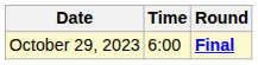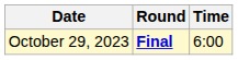 <table class="wikitable">
 <tr>
 <th>Date</th>
+<th>Round</th>
 <th>Time</th>
-<th>Round</th>
 </tr>
 <tr style=background:lemonchiffon>
 <td>October 29, 2023</td>
+<td><strong><a href='#'>Final</a></strong></td>
 <td>6:00</td>
-<td><strong><a href='#'>Final</a></strong></td>
 </tr>
 </table>
